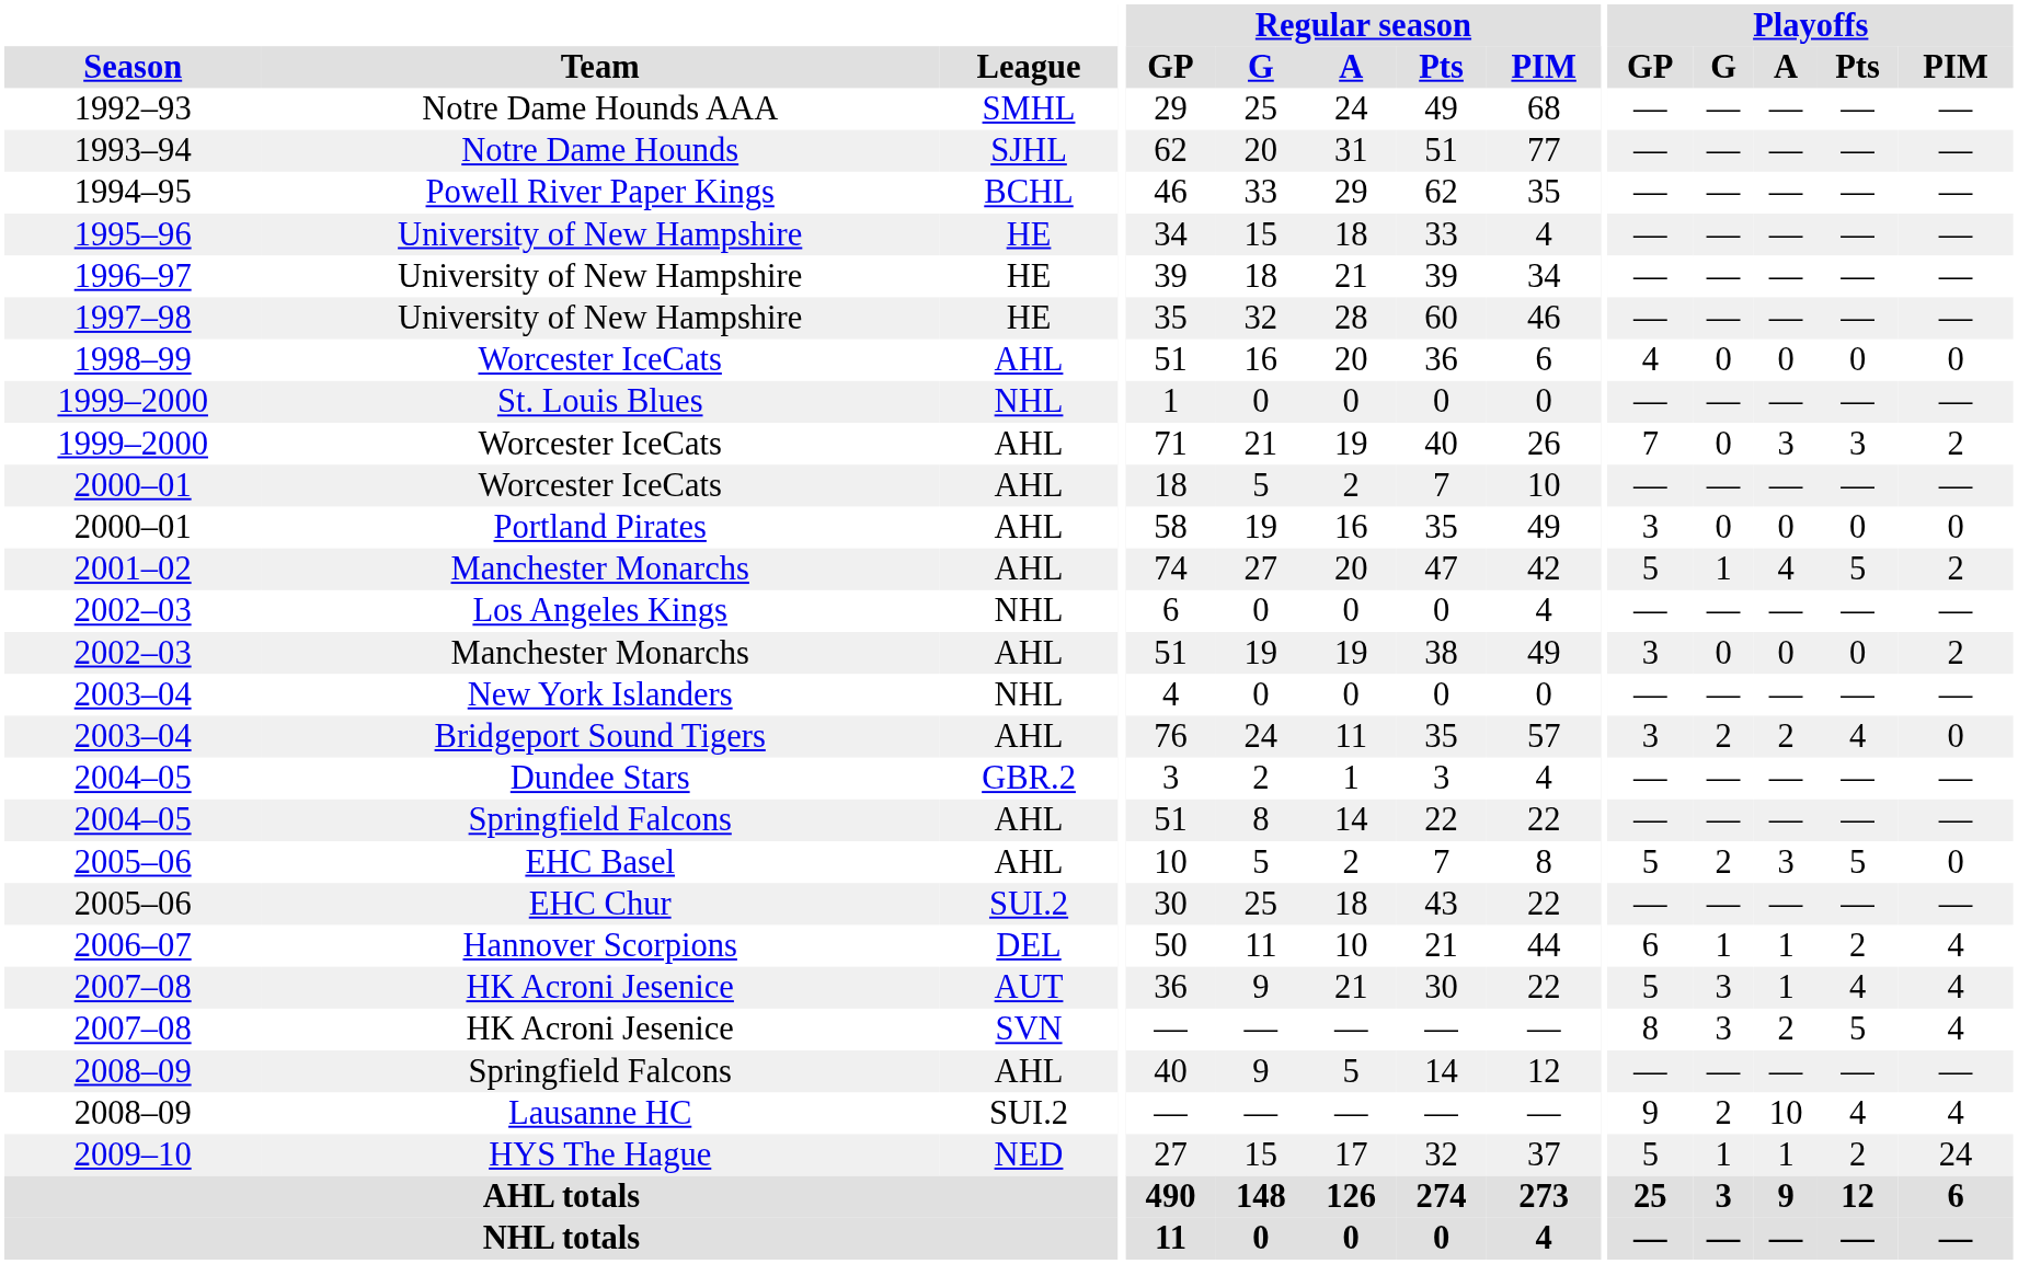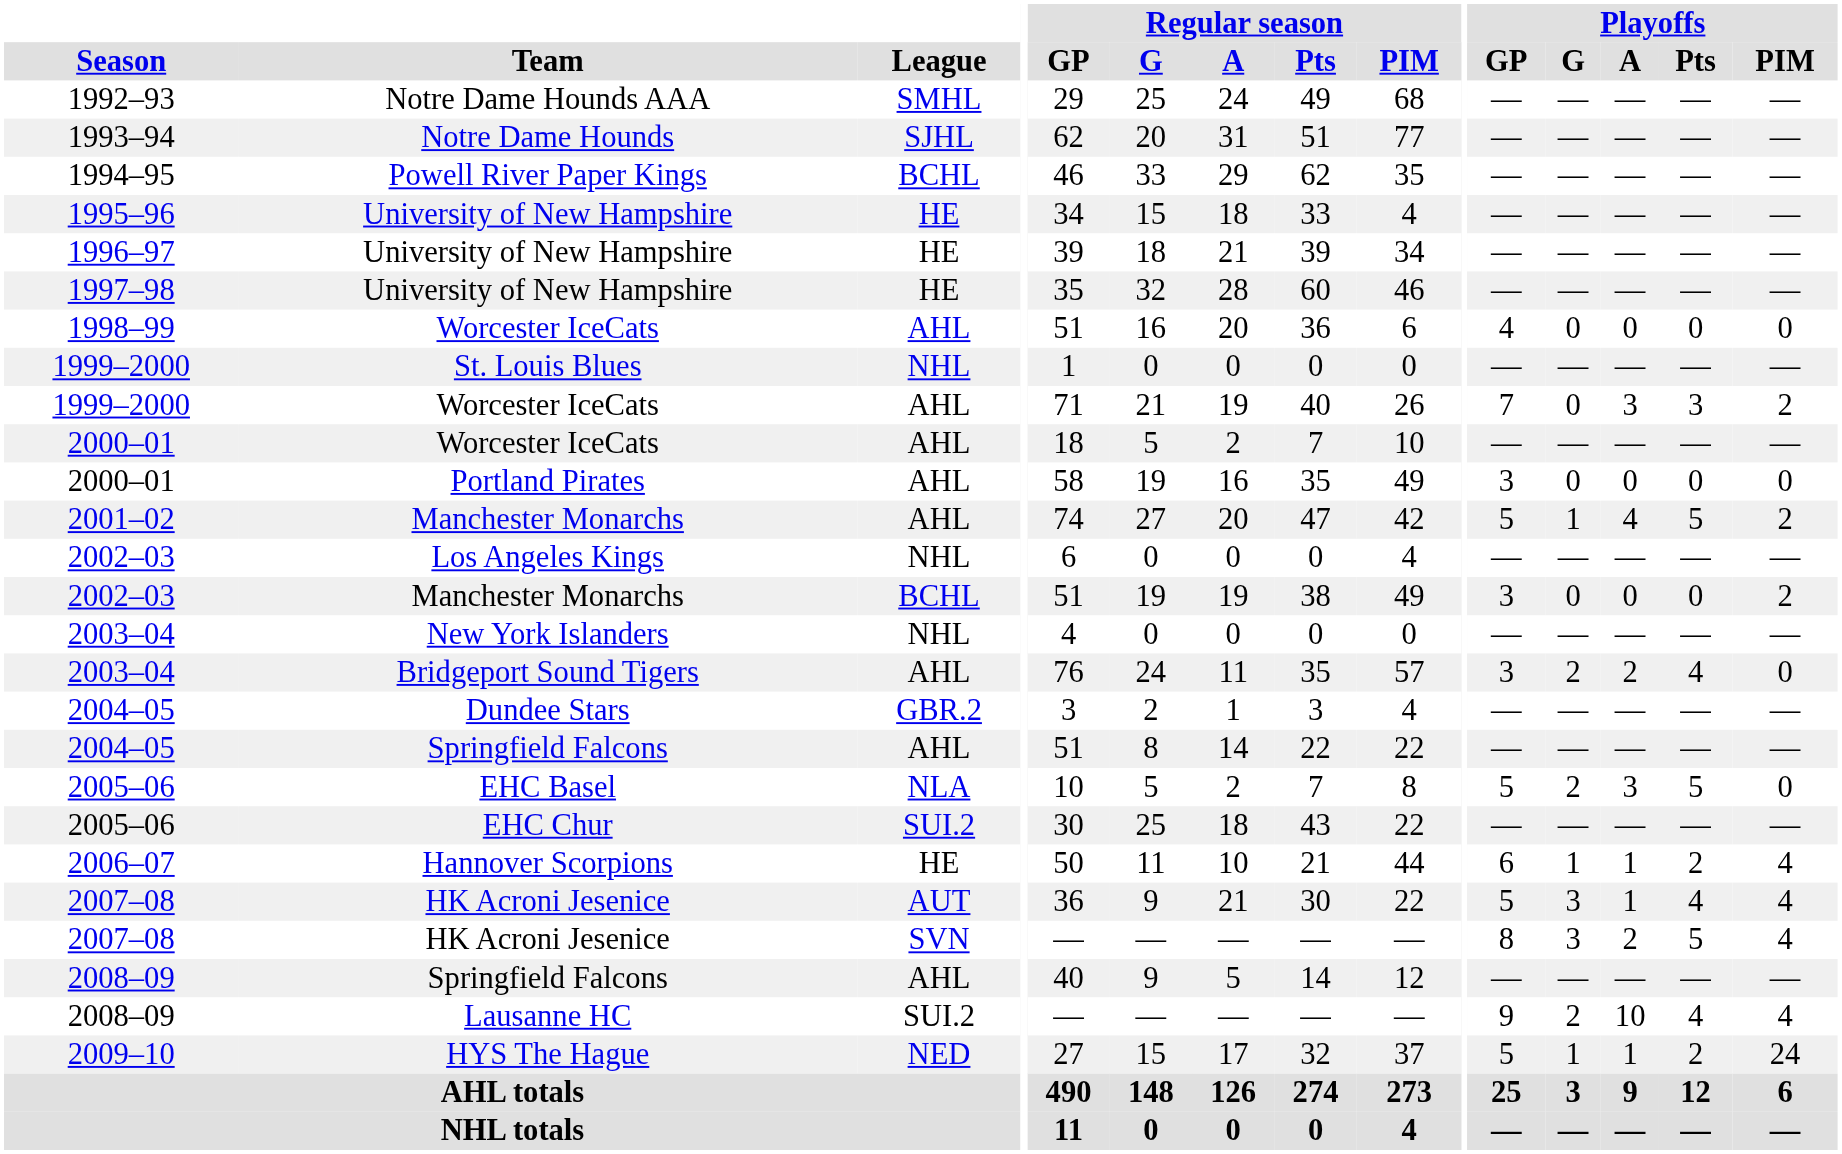 <table border="0" cellpadding="1" cellspacing="0" style="text-align:center; width:60em">
 <tr bgcolor="#e0e0e0">
 <th colspan="3" bgcolor="#ffffff"></th>
 <th rowspan="99" bgcolor="#ffffff"></th>
 <th colspan="5"><a href='#'>Regular season</a></th>
 <th rowspan="99" bgcolor="#ffffff"></th>
 <th colspan="5"><a href='#'>Playoffs</a></th>
 </tr>
 <tr bgcolor="#e0e0e0">
 <th><a href='#'>Season</a></th>
 <th>Team</th>
 <th>League</th>
 <th>GP</th>
 <th><a href='#'>G</a></th>
 <th><a href='#'>A</a></th>
 <th><a href='#'>Pts</a></th>
 <th><a href='#'>PIM</a></th>
 <th>GP</th>
 <th>G</th>
 <th>A</th>
 <th>Pts</th>
 <th>PIM</th>
 </tr>
 <tr>
 <td>1992–93</td>
 <td>Notre Dame Hounds AAA</td>
 <td><a href='#'>SMHL</a></td>
 <td>29</td>
 <td>25</td>
 <td>24</td>
 <td>49</td>
 <td>68</td>
 <td>—</td>
 <td>—</td>
 <td>—</td>
 <td>—</td>
 <td>—</td>
 </tr>
 <tr bgcolor="#f0f0f0">
 <td>1993–94</td>
 <td><a href='#'>Notre Dame Hounds</a></td>
 <td><a href='#'>SJHL</a></td>
 <td>62</td>
 <td>20</td>
 <td>31</td>
 <td>51</td>
 <td>77</td>
 <td>—</td>
 <td>—</td>
 <td>—</td>
 <td>—</td>
 <td>—</td>
 </tr>
 <tr>
 <td>1994–95</td>
 <td><a href='#'>Powell River Paper Kings</a></td>
 <td><a href='#'>BCHL</a></td>
 <td>46</td>
 <td>33</td>
 <td>29</td>
 <td>62</td>
 <td>35</td>
 <td>—</td>
 <td>—</td>
 <td>—</td>
 <td>—</td>
 <td>—</td>
 </tr>
 <tr bgcolor="#f0f0f0">
 <td><a href='#'>1995–96</a></td>
 <td><a href='#'>University of New Hampshire</a></td>
 <td><a href='#'>HE</a></td>
 <td>34</td>
 <td>15</td>
 <td>18</td>
 <td>33</td>
 <td>4</td>
 <td>—</td>
 <td>—</td>
 <td>—</td>
 <td>—</td>
 <td>—</td>
 </tr>
 <tr>
 <td><a href='#'>1996–97</a></td>
 <td>University of New Hampshire</td>
 <td>HE</td>
 <td>39</td>
 <td>18</td>
 <td>21</td>
 <td>39</td>
 <td>34</td>
 <td>—</td>
 <td>—</td>
 <td>—</td>
 <td>—</td>
 <td>—</td>
 </tr>
 <tr bgcolor="#f0f0f0">
 <td><a href='#'>1997–98</a></td>
 <td>University of New Hampshire</td>
 <td>HE</td>
 <td>35</td>
 <td>32</td>
 <td>28</td>
 <td>60</td>
 <td>46</td>
 <td>—</td>
 <td>—</td>
 <td>—</td>
 <td>—</td>
 <td>—</td>
 </tr>
 <tr>
 <td><a href='#'>1998–99</a></td>
 <td><a href='#'>Worcester IceCats</a></td>
 <td><a href='#'>AHL</a></td>
 <td>51</td>
 <td>16</td>
 <td>20</td>
 <td>36</td>
 <td>6</td>
 <td>4</td>
 <td>0</td>
 <td>0</td>
 <td>0</td>
 <td>0</td>
 </tr>
 <tr bgcolor="#f0f0f0">
 <td><a href='#'>1999–2000</a></td>
 <td><a href='#'>St. Louis Blues</a></td>
 <td><a href='#'>NHL</a></td>
 <td>1</td>
 <td>0</td>
 <td>0</td>
 <td>0</td>
 <td>0</td>
 <td>—</td>
 <td>—</td>
 <td>—</td>
 <td>—</td>
 <td>—</td>
 </tr>
 <tr>
 <td><a href='#'>1999–2000</a></td>
 <td>Worcester IceCats</td>
 <td>AHL</td>
 <td>71</td>
 <td>21</td>
 <td>19</td>
 <td>40</td>
 <td>26</td>
 <td>7</td>
 <td>0</td>
 <td>3</td>
 <td>3</td>
 <td>2</td>
 </tr>
 <tr bgcolor="#f0f0f0">
 <td><a href='#'>2000–01</a></td>
 <td>Worcester IceCats</td>
 <td>AHL</td>
 <td>18</td>
 <td>5</td>
 <td>2</td>
 <td>7</td>
 <td>10</td>
 <td>—</td>
 <td>—</td>
 <td>—</td>
 <td>—</td>
 <td>—</td>
 </tr>
 <tr>
 <td>2000–01</td>
 <td><a href='#'>Portland Pirates</a></td>
 <td>AHL</td>
 <td>58</td>
 <td>19</td>
 <td>16</td>
 <td>35</td>
 <td>49</td>
 <td>3</td>
 <td>0</td>
 <td>0</td>
 <td>0</td>
 <td>0</td>
 </tr>
 <tr bgcolor="#f0f0f0">
 <td><a href='#'>2001–02</a></td>
 <td><a href='#'>Manchester Monarchs</a></td>
 <td>AHL</td>
 <td>74</td>
 <td>27</td>
 <td>20</td>
 <td>47</td>
 <td>42</td>
 <td>5</td>
 <td>1</td>
 <td>4</td>
 <td>5</td>
 <td>2</td>
 </tr>
 <tr>
 <td><a href='#'>2002–03</a></td>
 <td><a href='#'>Los Angeles Kings</a></td>
 <td>NHL</td>
 <td>6</td>
 <td>0</td>
 <td>0</td>
 <td>0</td>
 <td>4</td>
 <td>—</td>
 <td>—</td>
 <td>—</td>
 <td>—</td>
 <td>—</td>
 </tr>
 <tr bgcolor="#f0f0f0">
 <td><a href='#'>2002–03</a></td>
 <td>Manchester Monarchs</td>
-<td>AHL</td>
+<td><a href='#'>BCHL</a></td>
 <td>51</td>
 <td>19</td>
 <td>19</td>
 <td>38</td>
 <td>49</td>
 <td>3</td>
 <td>0</td>
 <td>0</td>
 <td>0</td>
 <td>2</td>
 </tr>
 <tr>
 <td><a href='#'>2003–04</a></td>
 <td><a href='#'>New York Islanders</a></td>
 <td>NHL</td>
 <td>4</td>
 <td>0</td>
 <td>0</td>
 <td>0</td>
 <td>0</td>
 <td>—</td>
 <td>—</td>
 <td>—</td>
 <td>—</td>
 <td>—</td>
 </tr>
 <tr bgcolor="#f0f0f0">
 <td><a href='#'>2003–04</a></td>
 <td><a href='#'>Bridgeport Sound Tigers</a></td>
 <td>AHL</td>
 <td>76</td>
 <td>24</td>
 <td>11</td>
 <td>35</td>
 <td>57</td>
 <td>3</td>
 <td>2</td>
 <td>2</td>
 <td>4</td>
 <td>0</td>
 </tr>
 <tr>
 <td><a href='#'>2004–05</a></td>
 <td><a href='#'>Dundee Stars</a></td>
 <td><a href='#'>GBR.2</a></td>
 <td>3</td>
 <td>2</td>
 <td>1</td>
 <td>3</td>
 <td>4</td>
 <td>—</td>
 <td>—</td>
 <td>—</td>
 <td>—</td>
 <td>—</td>
 </tr>
 <tr bgcolor="#f0f0f0">
 <td><a href='#'>2004–05</a></td>
 <td><a href='#'>Springfield Falcons</a></td>
 <td>AHL</td>
 <td>51</td>
 <td>8</td>
 <td>14</td>
 <td>22</td>
 <td>22</td>
 <td>—</td>
 <td>—</td>
 <td>—</td>
 <td>—</td>
 <td>—</td>
 </tr>
 <tr>
 <td><a href='#'>2005–06</a></td>
 <td><a href='#'>EHC Basel</a></td>
-<td>AHL</td>
+<td><a href='#'>NLA</a></td>
 <td>10</td>
 <td>5</td>
 <td>2</td>
 <td>7</td>
 <td>8</td>
 <td>5</td>
 <td>2</td>
 <td>3</td>
 <td>5</td>
 <td>0</td>
 </tr>
 <tr bgcolor="#f0f0f0">
 <td>2005–06</td>
 <td><a href='#'>EHC Chur</a></td>
 <td><a href='#'>SUI.2</a></td>
 <td>30</td>
 <td>25</td>
 <td>18</td>
 <td>43</td>
 <td>22</td>
 <td>—</td>
 <td>—</td>
 <td>—</td>
 <td>—</td>
 <td>—</td>
 </tr>
 <tr>
 <td><a href='#'>2006–07</a></td>
 <td><a href='#'>Hannover Scorpions</a></td>
-<td><a href='#'>DEL</a></td>
+<td>HE</td>
 <td>50</td>
 <td>11</td>
 <td>10</td>
 <td>21</td>
 <td>44</td>
 <td>6</td>
 <td>1</td>
 <td>1</td>
 <td>2</td>
 <td>4</td>
 </tr>
 <tr bgcolor="#f0f0f0">
 <td><a href='#'>2007–08</a></td>
 <td><a href='#'>HK Acroni Jesenice</a></td>
 <td><a href='#'>AUT</a></td>
 <td>36</td>
 <td>9</td>
 <td>21</td>
 <td>30</td>
 <td>22</td>
 <td>5</td>
 <td>3</td>
 <td>1</td>
 <td>4</td>
 <td>4</td>
 </tr>
 <tr>
 <td><a href='#'>2007–08</a></td>
 <td>HK Acroni Jesenice</td>
 <td><a href='#'>SVN</a></td>
 <td>—</td>
 <td>—</td>
 <td>—</td>
 <td>—</td>
 <td>—</td>
 <td>8</td>
 <td>3</td>
 <td>2</td>
 <td>5</td>
 <td>4</td>
 </tr>
 <tr bgcolor="#f0f0f0">
 <td><a href='#'>2008–09</a></td>
 <td>Springfield Falcons</td>
 <td>AHL</td>
 <td>40</td>
 <td>9</td>
 <td>5</td>
 <td>14</td>
 <td>12</td>
 <td>—</td>
 <td>—</td>
 <td>—</td>
 <td>—</td>
 <td>—</td>
 </tr>
 <tr>
 <td>2008–09</td>
 <td><a href='#'>Lausanne HC</a></td>
 <td>SUI.2</td>
 <td>—</td>
 <td>—</td>
 <td>—</td>
 <td>—</td>
 <td>—</td>
 <td>9</td>
 <td>2</td>
 <td>10</td>
 <td>4</td>
 <td>4</td>
 </tr>
 <tr bgcolor="#f0f0f0">
 <td><a href='#'>2009–10</a></td>
 <td><a href='#'>HYS The Hague</a></td>
 <td><a href='#'>NED</a></td>
 <td>27</td>
 <td>15</td>
 <td>17</td>
 <td>32</td>
 <td>37</td>
 <td>5</td>
 <td>1</td>
 <td>1</td>
 <td>2</td>
 <td>24</td>
 </tr>
 <tr bgcolor="#e0e0e0">
 <th colspan="3">AHL totals</th>
 <th>490</th>
 <th>148</th>
 <th>126</th>
 <th>274</th>
 <th>273</th>
 <th>25</th>
 <th>3</th>
 <th>9</th>
 <th>12</th>
 <th>6</th>
 </tr>
 <tr bgcolor="#e0e0e0">
 <th colspan="3">NHL totals</th>
 <th>11</th>
 <th>0</th>
 <th>0</th>
 <th>0</th>
 <th>4</th>
 <th>—</th>
 <th>—</th>
 <th>—</th>
 <th>—</th>
 <th>—</th>
 </tr>
 </table>
